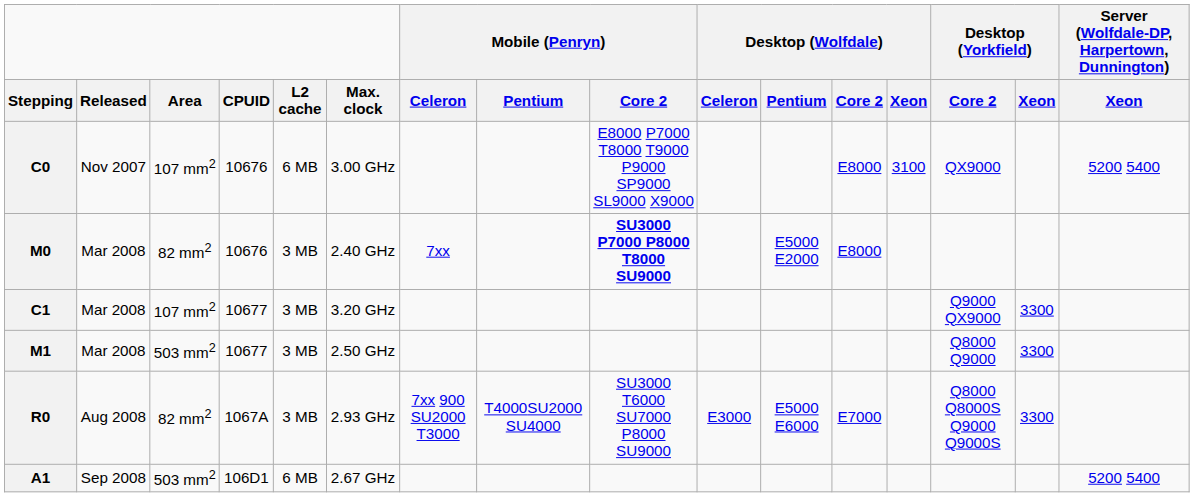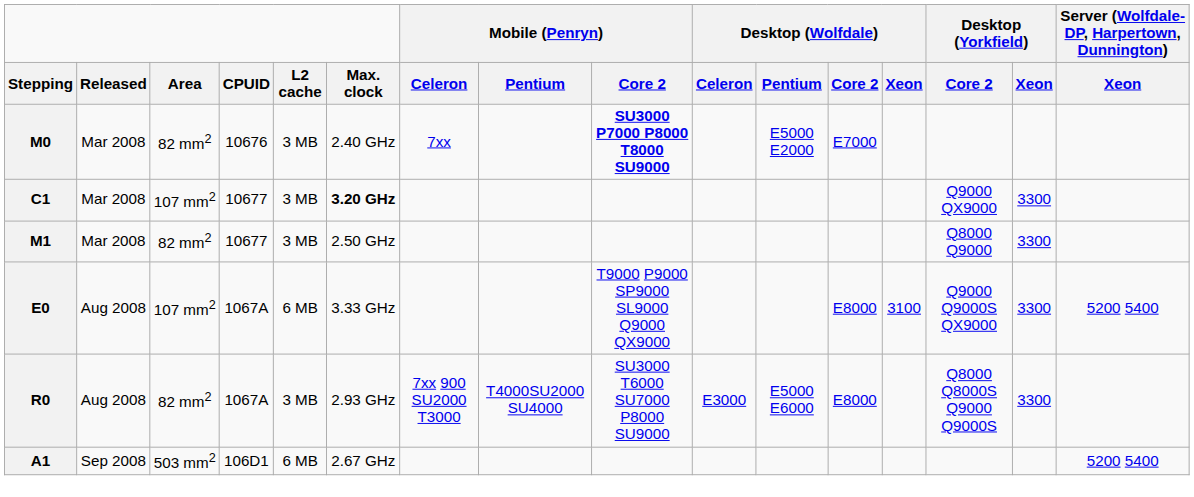 <table class="wikitable" style="font-size: 100%; text-align: center">
 <tr>
 <td colspan=6></td>
 <th colspan=3>Mobile (<a href='#'>Penryn</a>)</th>
 <th colspan=4>Desktop (<a href='#'>Wolfdale</a>)</th>
 <th colspan=2>Desktop (<a href='#'>Yorkfield</a>)</th>
 <th>Server (<a href='#'>Wolfdale-DP</a>, <a href='#'>Harpertown</a>, <a href='#'>Dunnington</a>)</th>
 </tr>
 <tr>
 <th>Stepping</th>
 <th>Released</th>
 <th>Area</th>
 <th>CPUID</th>
 <th>L2 cache</th>
 <th>Max. clock</th>
 <th><a href='#'>Celeron</a></th>
 <th><a href='#'>Pentium</a></th>
 <th><a href='#'>Core 2</a></th>
 <th><a href='#'>Celeron</a></th>
 <th><a href='#'>Pentium</a></th>
 <th><a href='#'>Core 2</a></th>
 <th><a href='#'>Xeon</a></th>
 <th><a href='#'>Core 2</a></th>
 <th><a href='#'>Xeon</a></th>
 <th><a href='#'>Xeon</a></th>
 </tr>
 <tr>
-<th>C0</th>
-<td>Nov 2007</td>
-<td>107 mm<sup>2</sup></td>
-<td>10676</td>
-<td>6 MB</td>
-<td>3.00 GHz</td>
-<td></td>
-<td></td>
-<td><a href='#'>E8000</a> <a href='#'>P7000</a> <a href='#'>T8000</a> <a href='#'>T9000</a> <a href='#'>P9000</a> <a href='#'>SP9000</a> <a href='#'>SL9000</a> <a href='#'>X9000</a></td>
-<td></td>
-<td></td>
-<td><a href='#'>E8000</a></td>
-<td><a href='#'>3100</a></td>
-<td><a href='#'>QX9000</a></td>
-<td></td>
-<td><a href='#'>5200</a> <a href='#'>5400</a></td>
-</tr>
-<tr>
 <th>M0</th>
 <td>Mar 2008</td>
 <td>82 mm<sup>2</sup></td>
 <td>10676</td>
 <td>3 MB</td>
 <td>2.40 GHz</td>
 <td><a href='#'>7xx</a></td>
 <td></td>
 <td><strong><a href='#'>SU3000</a> <a href='#'>P7000 P8000</a> <a href='#'>T8000</a> <a href='#'>SU9000</a></strong></td>
 <td></td>
 <td><a href='#'>E5000</a> <a href='#'>E2000</a></td>
-<td><a href='#'>E8000</a></td>
+<td><a href='#'>E7000</a></td>
 <td></td>
 <td></td>
 <td></td>
 <td></td>
 </tr>
 <tr>
 <th>C1</th>
 <td>Mar 2008</td>
 <td>107 mm<sup>2</sup></td>
 <td>10677</td>
 <td>3 MB</td>
-<td>3.20 GHz</td>
+<td><strong>3.20 GHz</strong></td>
 <td></td>
 <td></td>
 <td></td>
 <td></td>
 <td></td>
 <td></td>
 <td></td>
 <td><a href='#'>Q9000</a> <a href='#'>QX9000</a></td>
 <td><a href='#'>3300</a></td>
 <td></td>
 </tr>
 <tr>
 <th>M1</th>
 <td>Mar 2008</td>
-<td>503 mm<sup>2</sup></td>
+<td>82 mm<sup>2</sup></td>
 <td>10677</td>
 <td>3 MB</td>
 <td>2.50 GHz</td>
 <td></td>
 <td></td>
 <td></td>
 <td></td>
 <td></td>
 <td></td>
 <td></td>
 <td><a href='#'>Q8000</a> <a href='#'>Q9000</a></td>
 <td><a href='#'>3300</a></td>
 <td></td>
 </tr>
 <tr>
+<th>E0</th>
+<td>Aug 2008</td>
+<td>107 mm<sup>2</sup></td>
+<td>1067A</td>
+<td>6 MB</td>
+<td>3.33 GHz</td>
+<td></td>
+<td></td>
+<td><a href='#'>T9000</a> <a href='#'>P9000</a> <a href='#'>SP9000</a> <a href='#'>SL9000</a> <a href='#'>Q9000</a> <a href='#'>QX9000</a></td>
+<td></td>
+<td></td>
+<td><a href='#'>E8000</a></td>
+<td><a href='#'>3100</a></td>
+<td><a href='#'>Q9000 Q9000S QX9000</a></td>
+<td><a href='#'>3300</a></td>
+<td><a href='#'>5200</a> <a href='#'>5400</a></td>
+</tr>
+<tr>
 <th>R0</th>
 <td>Aug 2008</td>
 <td>82 mm<sup>2</sup></td>
 <td>1067A</td>
 <td>3 MB</td>
 <td>2.93 GHz</td>
 <td><a href='#'>7xx</a> <a href='#'>900</a> <a href='#'>SU2000</a> <a href='#'>T3000</a></td>
 <td><a href='#'>T4000</a><a href='#'>SU2000</a> <a href='#'>SU4000</a></td>
 <td><a href='#'>SU3000</a> <a href='#'>T6000</a> <a href='#'>SU7000</a> <a href='#'>P8000</a> <a href='#'>SU9000</a></td>
 <td><a href='#'>E3000</a></td>
 <td><a href='#'>E5000</a> <a href='#'>E6000</a></td>
-<td><a href='#'>E7000</a></td>
+<td><a href='#'>E8000</a></td>
 <td></td>
 <td><a href='#'>Q8000 Q8000S</a> <a href='#'>Q9000 Q9000S</a></td>
 <td><a href='#'>3300</a></td>
 <td></td>
 </tr>
 <tr>
 <th>A1</th>
 <td>Sep 2008</td>
 <td>503 mm<sup>2</sup></td>
 <td>106D1</td>
 <td>6 MB</td>
 <td>2.67 GHz</td>
 <td></td>
 <td></td>
 <td></td>
 <td></td>
 <td></td>
 <td></td>
 <td></td>
 <td></td>
 <td></td>
 <td><a href='#'>5200</a> <a href='#'>5400</a></td>
 </tr>
 </table>
